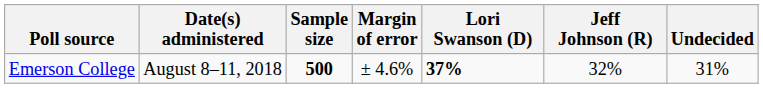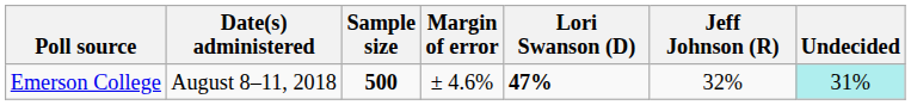 <table class="wikitable">
 <tr valign=bottom>
 <th>Poll source</th>
 <th>Date(s)<br>administered</th>
 <th>Sample<br>size</th>
 <th>Margin<br>of error</th>
 <th style="width:100px;">Lori<br>Swanson (D)</th>
 <th style="width:100px;">Jeff<br>Johnson (R)</th>
 <th>Undecided</th>
 </tr>
 <tr>
 <td><a href='#'>Emerson College</a></td>
 <td align=center>August 8–11, 2018</td>
 <td align=center><strong>500</strong></td>
 <td align=center>± 4.6%</td>
-<td><strong>37%</strong></td>
+<td><strong>47%</strong></td>
 <td align=center>32%</td>
-<td align=center>31%</td>
+<td align=center style="background: paleturquoise;">31%</td>
 </tr>
 </table>
